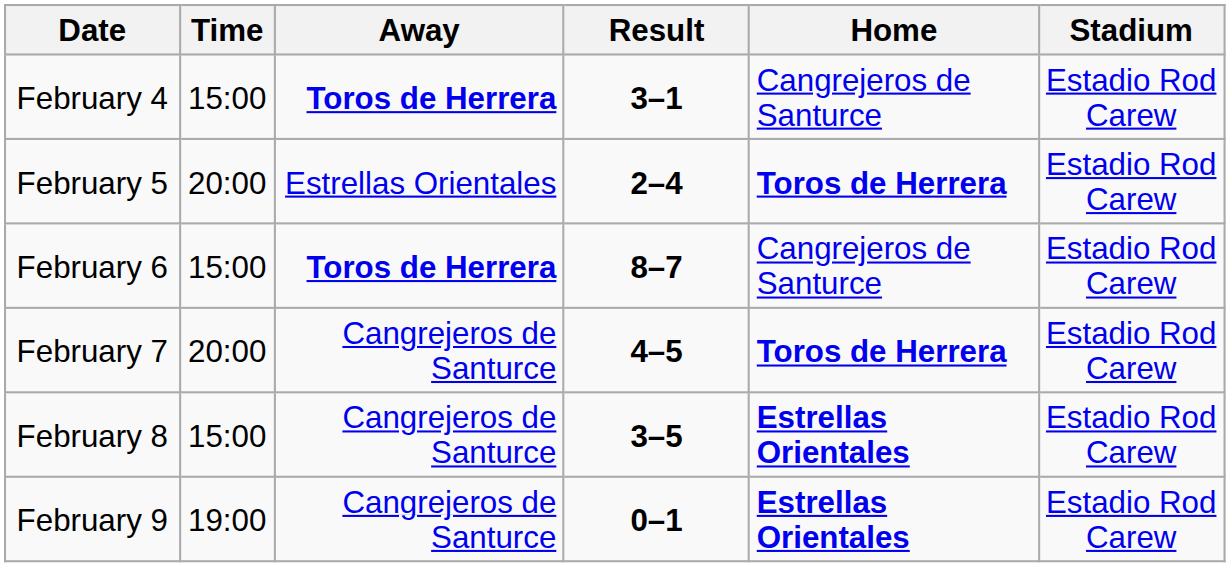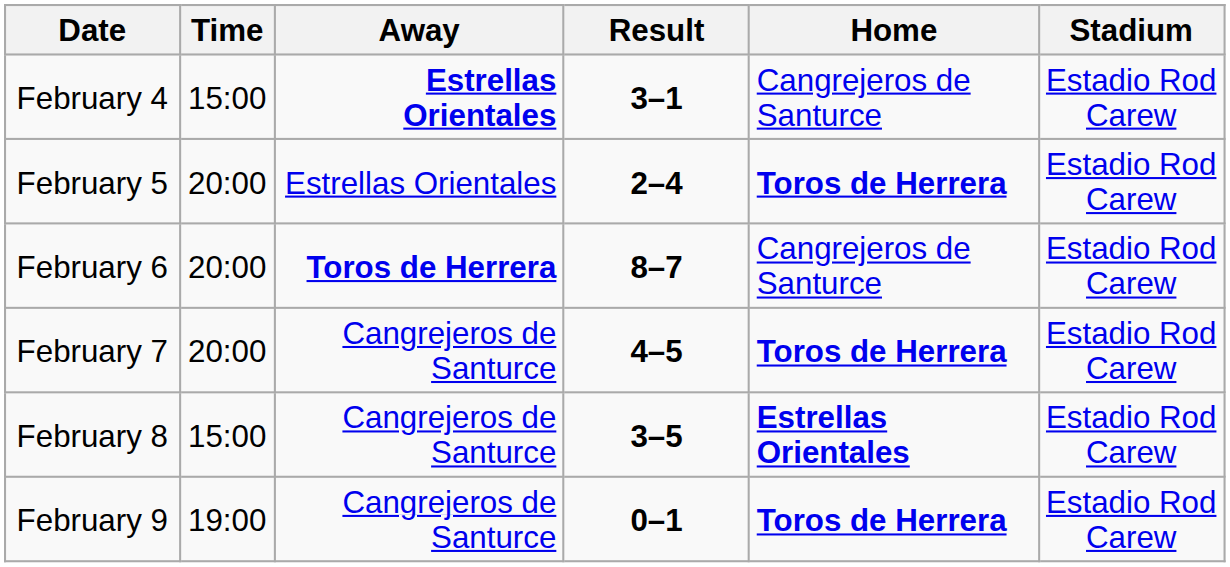 <table class="wikitable" style="font-size:95%; text-align: center; width: 95%;">
 <tr>
 <th width="90">Date</th>
 <th width="40">Time</th>
 <th width="170">Away</th>
 <th width="110">Result</th>
 <th width="170">Home</th>
 <th width="100">Stadium</th>
 </tr>
 <tr align=center>
 <td>February 4</td>
 <td>15:00</td>
-<td align=right><strong><a href='#'>Toros de Herrera</a></strong> </td>
+<td align=right><strong><a href='#'>Estrellas Orientales</a></strong> </td>
 <td><strong>3–1</strong></td>
 <td align=left> <a href='#'>Cangrejeros de Santurce</a></td>
 <td><a href='#'>Estadio Rod Carew</a></td>
 </tr>
 <tr align=center>
 <td>February 5</td>
 <td>20:00</td>
 <td align=right><a href='#'>Estrellas Orientales</a> </td>
 <td><strong>2–4</strong></td>
 <td align=left> <strong><a href='#'>Toros de Herrera</a></strong></td>
 <td><a href='#'>Estadio Rod Carew</a></td>
 </tr>
 <tr align=center>
 <td>February 6</td>
-<td>15:00</td>
+<td>20:00</td>
 <td align=right><strong><a href='#'>Toros de Herrera</a></strong> </td>
 <td><strong>8–7</strong></td>
 <td align=left> <a href='#'>Cangrejeros de Santurce</a></td>
 <td><a href='#'>Estadio Rod Carew</a></td>
 </tr>
 <tr align=center>
 <td>February 7</td>
 <td>20:00</td>
 <td align=right><a href='#'>Cangrejeros de Santurce</a> </td>
 <td><strong>4–5</strong></td>
 <td align=left> <strong><a href='#'>Toros de Herrera</a></strong></td>
 <td><a href='#'>Estadio Rod Carew</a></td>
 </tr>
 <tr align=center>
 <td>February 8</td>
 <td>15:00</td>
 <td align=right><a href='#'>Cangrejeros de Santurce</a> </td>
 <td><strong>3–5</strong></td>
 <td align=left> <strong><a href='#'>Estrellas Orientales</a></strong></td>
 <td><a href='#'>Estadio Rod Carew</a></td>
 </tr>
 <tr align=center>
 <td>February 9</td>
 <td>19:00</td>
 <td align=right><a href='#'>Cangrejeros de Santurce</a> </td>
 <td><strong>0–1</strong></td>
-<td align=left> <strong><a href='#'>Estrellas Orientales</a></strong></td>
+<td align=left> <strong><a href='#'>Toros de Herrera</a></strong></td>
 <td><a href='#'>Estadio Rod Carew</a></td>
 </tr>
 </table>
